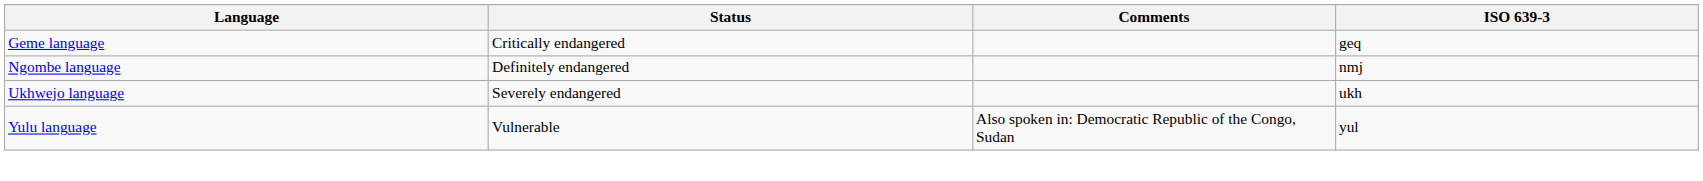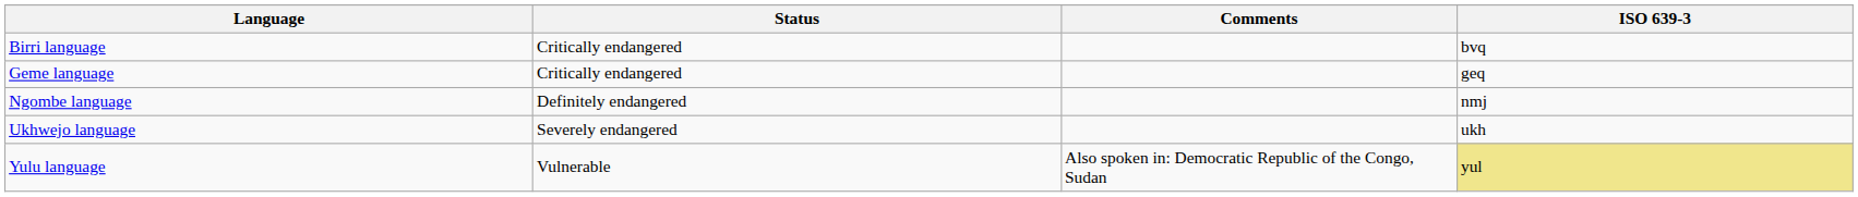 <table class="wikitable" style="margin:auto; font-size:90%;">
 <tr>
 </tr>
 <tr>
 <th style="width:20%;">Language</th>
 <th style="width:20%;">Status</th>
 <th style="width:15%;">Comments</th>
 <th style="width:15%;">ISO 639-3</th>
+</tr>
+<tr>
+<td><a href='#'>Birri language</a></td>
+<td>Critically endangered</td>
+<td> </td>
+<td>bvq</td>
 </tr>
 <tr>
 <td><a href='#'>Geme language</a></td>
 <td>Critically endangered</td>
 <td> </td>
 <td>geq</td>
 </tr>
 <tr>
 <td><a href='#'>Ngombe language</a></td>
 <td>Definitely endangered</td>
 <td> </td>
 <td>nmj</td>
 </tr>
 <tr>
 <td><a href='#'>Ukhwejo language</a></td>
 <td>Severely endangered</td>
 <td> </td>
 <td>ukh</td>
 </tr>
 <tr>
 <td><a href='#'>Yulu language</a></td>
 <td>Vulnerable</td>
 <td>Also spoken in: Democratic Republic of the Congo, Sudan</td>
-<td>yul</td>
+<td style="background: khaki;">yul</td>
 </tr>
 </table>
